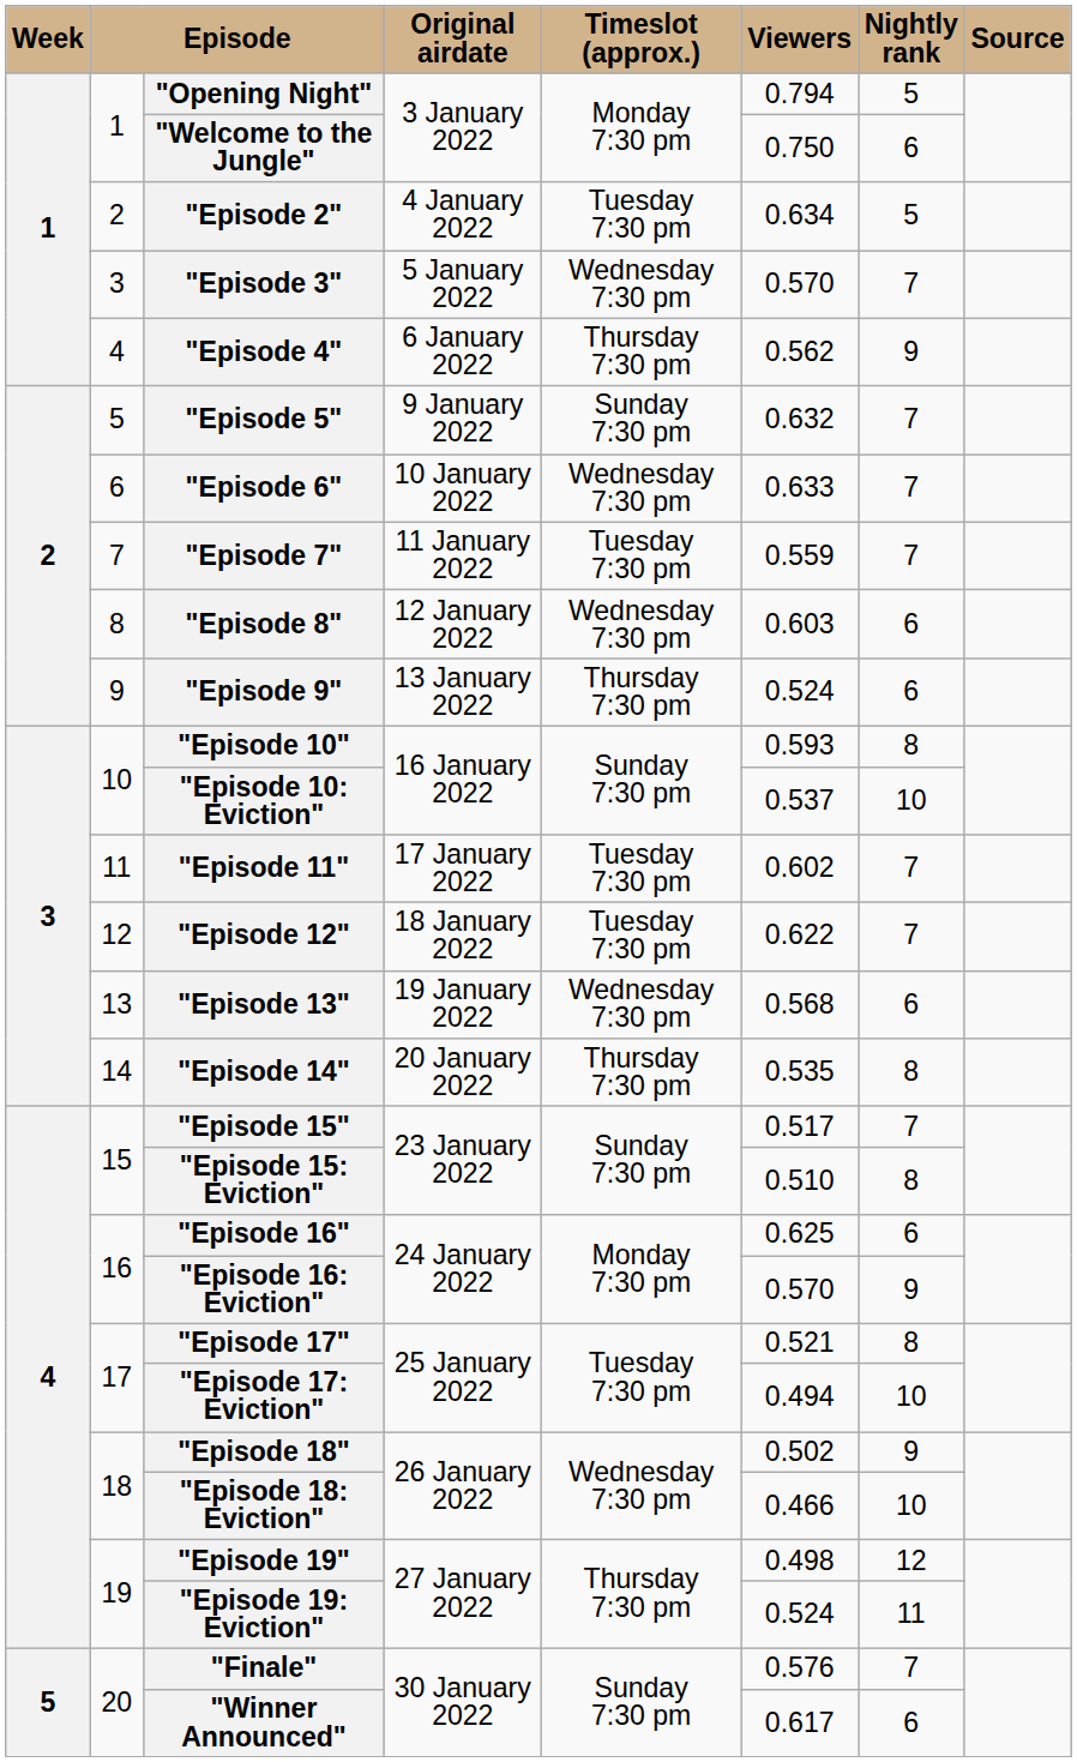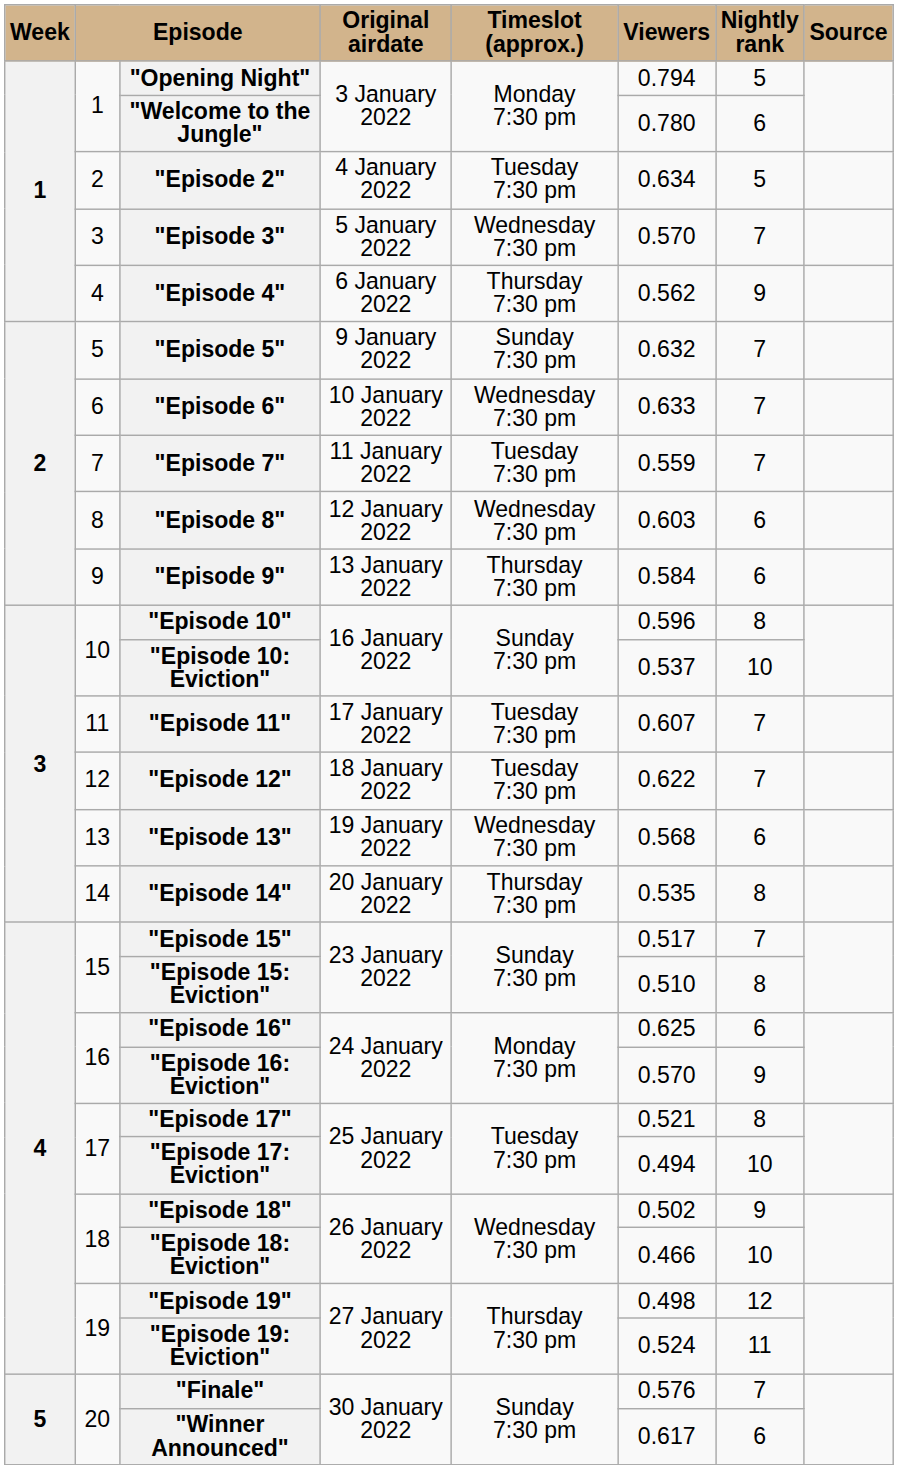 <table class="wikitable plainrowheaders" style="text-align:center; line-height:16px; width:99%;">
 <tr>
 <th scope="col" style="background:tan;">Week</th>
 <th scope="col" style="background:tan;" colspan="2">Episode</th>
 <th scope="col" style="background:tan;">Original airdate</th>
 <th scope="col" style="background:tan;">Timeslot (approx.)</th>
 <th scope="col" style="background:tan;">Viewers<br><small></small></th>
 <th scope="col" style="background:tan;">Nightly<br>rank</th>
 <th scope="col" style="background:tan; width:05%;">Source</th>
 </tr>
 <tr>
 <th style="width:05%;" rowspan="5">1</th>
 <td style="width:05%;" rowspan="2">1</td>
 <th scope="row" style="text-align:center"><strong>"Opening Night"</strong></th>
 <td rowspan="2">3 January 2022</td>
 <td rowspan="2">Monday 7:30 pm</td>
 <td>0.794</td>
 <td>5</td>
 <td rowspan="2"></td>
 </tr>
 <tr>
 <th scope="row" style="text-align:center"><strong>"Welcome to the Jungle"</strong></th>
-<td>0.750</td>
+<td>0.780</td>
 <td>6</td>
 </tr>
 <tr>
 <td style="width:05%;">2</td>
 <th scope="row" style="text-align:center"><strong>"Episode 2"</strong></th>
 <td>4 January 2022</td>
 <td>Tuesday 7:30 pm</td>
 <td>0.634</td>
 <td>5</td>
 <td></td>
 </tr>
 <tr>
 <td style="width:05%;">3</td>
 <th scope="row" style="text-align:center"><strong>"Episode 3"</strong></th>
 <td>5 January 2022</td>
 <td>Wednesday 7:30 pm</td>
 <td>0.570</td>
 <td>7</td>
 <td></td>
 </tr>
 <tr>
 <td style="width:05%;">4</td>
 <th scope="row" style="text-align:center"><strong>"Episode 4"</strong></th>
 <td>6 January 2022</td>
 <td>Thursday 7:30 pm</td>
 <td>0.562</td>
 <td>9</td>
 <td></td>
 </tr>
 <tr>
 <th style="width:05;" rowspan="5">2</th>
 <td style="width:05%;">5</td>
 <th scope="row" style="text-align:center"><strong>"Episode 5"</strong></th>
 <td>9 January 2022</td>
 <td>Sunday 7:30 pm</td>
 <td>0.632</td>
 <td>7</td>
 <td></td>
 </tr>
 <tr>
 <td style="width:05%;">6</td>
 <th scope="row" style="text-align:center"><strong>"Episode 6"</strong></th>
 <td>10 January 2022</td>
 <td>Wednesday 7:30 pm</td>
 <td>0.633</td>
 <td>7</td>
 <td></td>
 </tr>
 <tr>
 <td style="width:05%;">7</td>
 <th scope="row" style="text-align:center"><strong>"Episode 7"</strong></th>
 <td>11 January 2022</td>
 <td>Tuesday 7:30 pm</td>
 <td>0.559</td>
 <td>7</td>
 <td></td>
 </tr>
 <tr>
 <td style="width:05%;">8</td>
 <th scope="row" style="text-align:center"><strong>"Episode 8"</strong></th>
 <td>12 January 2022</td>
 <td>Wednesday 7:30 pm</td>
 <td>0.603</td>
 <td>6</td>
 <td></td>
 </tr>
 <tr>
 <td style="width:05%;">9</td>
 <th scope="row" style="text-align:center"><strong>"Episode 9"</strong></th>
 <td>13 January 2022</td>
 <td>Thursday 7:30 pm</td>
-<td>0.524</td>
+<td>0.584</td>
 <td>6</td>
 <td></td>
 </tr>
 <tr>
 <th style="width:0.5;" rowspan="6">3</th>
 <td rowspan="2" style="width:05%;">10</td>
 <th scope="row" style="text-align:center"><strong>"Episode 10"</strong></th>
 <td rowspan="2">16 January 2022</td>
 <td rowspan="2">Sunday 7:30 pm</td>
-<td>0.593</td>
+<td>0.596</td>
 <td>8</td>
 <td rowspan="2"></td>
 </tr>
 <tr>
 <th scope="row" style="text-align:center"><strong>"Episode 10: Eviction"</strong></th>
 <td>0.537</td>
 <td>10</td>
 </tr>
 <tr>
 <td style="width:05%;">11</td>
 <th scope="row" style="text-align:center"><strong>"Episode 11"</strong></th>
 <td>17 January 2022</td>
 <td>Tuesday 7:30 pm</td>
-<td>0.602</td>
+<td>0.607</td>
 <td>7</td>
 <td></td>
 </tr>
 <tr>
 <td style="width:05%;">12</td>
 <th scope="row" style="text-align:center"><strong>"Episode 12"</strong></th>
 <td>18 January 2022</td>
 <td>Tuesday 7:30 pm</td>
 <td>0.622</td>
 <td>7</td>
 <td></td>
 </tr>
 <tr>
 <td style="width:05%;">13</td>
 <th scope="row" style="text-align:center"><strong>"Episode 13"</strong></th>
 <td>19 January 2022</td>
 <td>Wednesday 7:30 pm</td>
 <td>0.568</td>
 <td>6</td>
 <td></td>
 </tr>
 <tr>
 <td style="width:05%;">14</td>
 <th scope="row" style="text-align:center"><strong>"Episode 14"</strong></th>
 <td>20 January 2022</td>
 <td>Thursday 7:30 pm</td>
 <td>0.535</td>
 <td>8</td>
 <td></td>
 </tr>
 <tr>
 <th style="width:0.5;" rowspan="10">4</th>
 <td rowspan="2" style="width:05%;">15</td>
 <th scope="row" style="text-align:center"><strong>"Episode 15"</strong></th>
 <td rowspan="2">23 January 2022</td>
 <td rowspan="2">Sunday 7:30 pm</td>
 <td>0.517</td>
 <td>7</td>
 <td rowspan="2"></td>
 </tr>
 <tr>
 <th scope="row" style="text-align:center"><strong>"Episode 15: Eviction"</strong></th>
 <td>0.510</td>
 <td>8</td>
 </tr>
 <tr>
 <td rowspan="2" style="width:05%;">16</td>
 <th scope="row" style="text-align:center"><strong>"Episode 16"</strong></th>
 <td rowspan="2">24 January 2022</td>
 <td rowspan="2">Monday 7:30 pm</td>
 <td>0.625</td>
 <td>6</td>
 <td rowspan="2"></td>
 </tr>
 <tr>
 <th scope="row" style="text-align:center"><strong>"Episode 16: Eviction"</strong></th>
 <td>0.570</td>
 <td>9</td>
 </tr>
 <tr>
 <td rowspan="2" style="width:05%;">17</td>
 <th scope="row" style="text-align:center"><strong>"Episode 17"</strong></th>
 <td rowspan="2">25 January 2022</td>
 <td rowspan="2">Tuesday 7:30 pm</td>
 <td>0.521</td>
 <td>8</td>
 <td rowspan="2"></td>
 </tr>
 <tr>
 <th scope="row" style="text-align:center"><strong>"Episode 17: Eviction"</strong></th>
 <td>0.494</td>
 <td>10</td>
 </tr>
 <tr>
 <td rowspan="2" style="width:05%;">18</td>
 <th scope="row" style="text-align:center"><strong>"Episode 18"</strong></th>
 <td rowspan="2">26 January 2022</td>
 <td rowspan="2">Wednesday 7:30 pm</td>
 <td>0.502</td>
 <td>9</td>
 <td rowspan="2"></td>
 </tr>
 <tr>
 <th scope="row" style="text-align:center"><strong>"Episode 18: Eviction"</strong></th>
 <td>0.466</td>
 <td>10</td>
 </tr>
 <tr>
 <td rowspan="2" style="width:05%;">19</td>
 <th scope="row" style="text-align:center"><strong>"Episode 19"</strong></th>
 <td rowspan="2">27 January 2022</td>
 <td rowspan="2">Thursday 7:30 pm</td>
 <td>0.498</td>
 <td>12</td>
 <td rowspan="2"></td>
 </tr>
 <tr>
 <th scope="row" style="text-align:center"><strong>"Episode 19: Eviction"</strong></th>
 <td>0.524</td>
 <td>11</td>
 </tr>
 <tr>
 <th style="width:05%;" rowspan="2">5</th>
 <td rowspan="2" style="width:05%;">20</td>
 <th scope="row" style="text-align:center"><strong>"Finale"</strong></th>
 <td rowspan="2">30 January 2022</td>
 <td rowspan="2">Sunday 7:30 pm</td>
 <td>0.576</td>
 <td>7</td>
 <td rowspan="2"></td>
 </tr>
 <tr>
 <th scope="row" style="text-align:center"><strong>"Winner Announced"</strong></th>
 <td>0.617</td>
 <td>6</td>
 </tr>
 <tr>
 </tr>
 <tr>
 </tr>
 </table>
